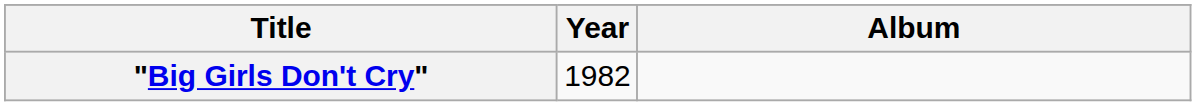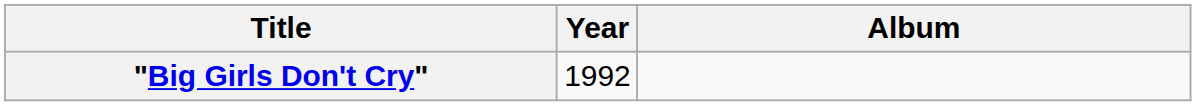 <table class="wikitable plainrowheaders" style="text-align:center;">
 <tr>
 <th scope="col" style="width:18em;">Title</th>
 <th scope="col" style="width:1em;">Year</th>
 <th scope="col" style="width:18em;">Album</th>
 </tr>
 <tr>
 <th scope="row">"<a href='#'>Big Girls Don't Cry</a>"</th>
-<td>1982</td>
+<td>1992</td>
 <td></td>
 </tr>
 </table>
